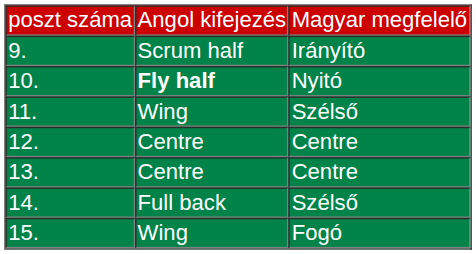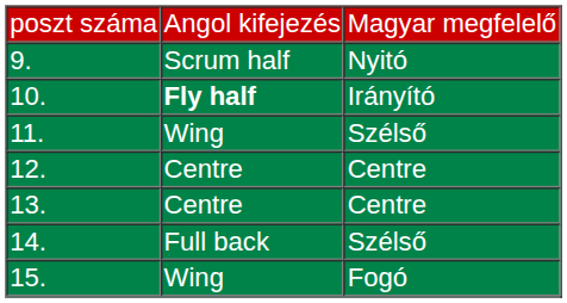 <table border="1" cellspacing="0">
 <tr bgcolor="#CC0000" style="color:white">
 <td>poszt száma</td>
 <td>Angol kifejezés</td>
 <td>Magyar megfelelő</td>
 </tr>
 <tr bgcolor="#008349" style="color:white">
 <td>9.</td>
 <td>Scrum half</td>
-<td>Irányító</td>
+<td>Nyitó</td>
 </tr>
 <tr bgcolor="#008349" style="color:white">
 <td>10.</td>
 <td><strong>Fly half</strong></td>
-<td>Nyitó</td>
+<td>Irányító</td>
 </tr>
 <tr bgcolor="#008349" style="color:white">
 <td>11.</td>
 <td>Wing</td>
 <td>Szélső</td>
 </tr>
 <tr bgcolor="#008349" style="color:white">
 <td>12.</td>
 <td>Centre</td>
 <td>Centre</td>
 </tr>
 <tr bgcolor="#008349" style="color:white">
 <td>13.</td>
 <td>Centre</td>
 <td>Centre</td>
 </tr>
 <tr bgcolor="#008349" style="color:white">
 <td>14.</td>
 <td>Full back</td>
 <td>Szélső</td>
 </tr>
 <tr bgcolor="#008349" style="color:white">
 <td>15.</td>
 <td>Wing</td>
 <td>Fogó</td>
 </tr>
 <tr>
 </tr>
 </table>
